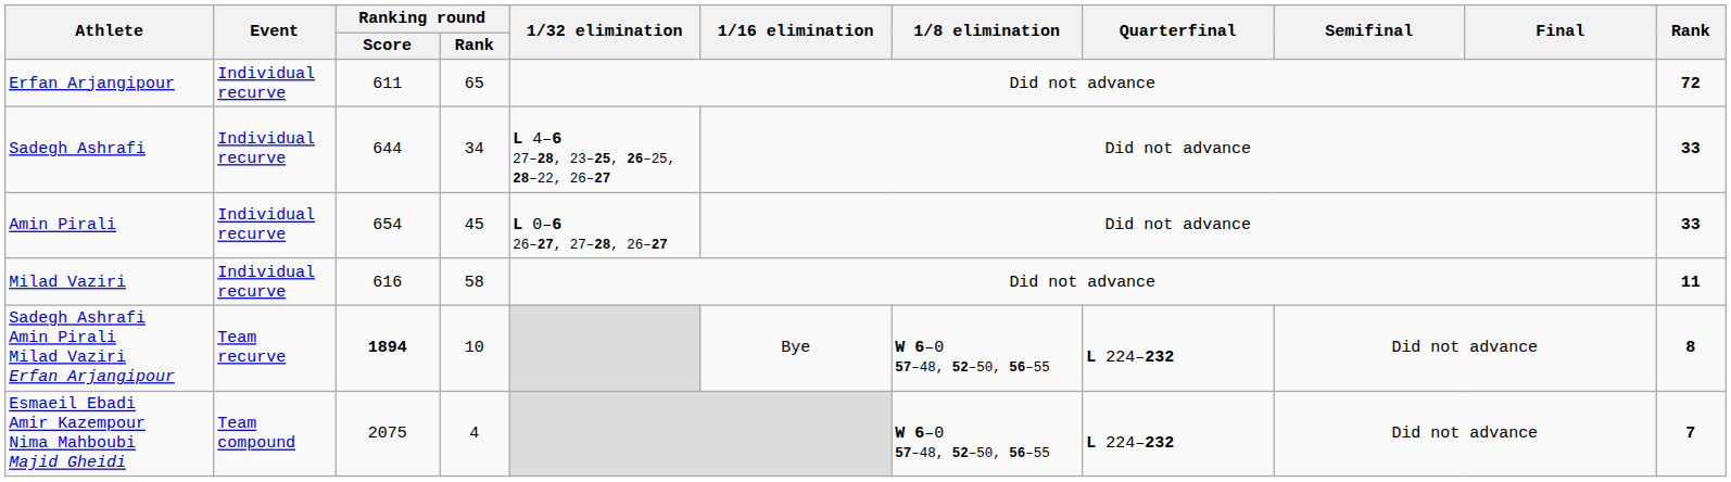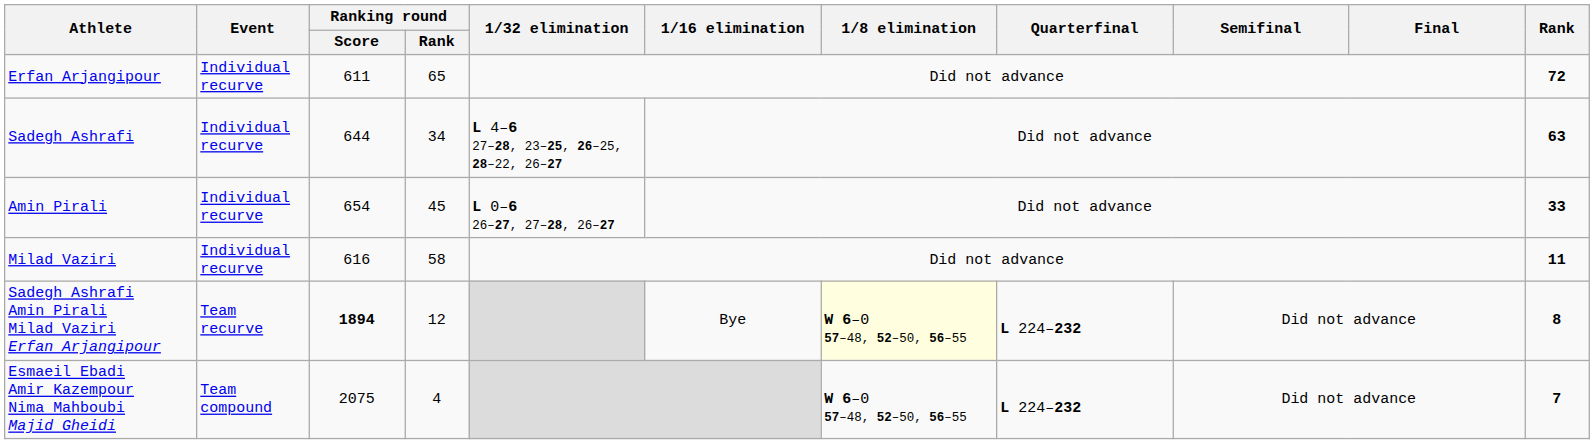 <table class="wikitable" width="98%" style="text-align:left; font-size:90%">
 <tr>
 <th rowspan="2" width="12%">Athlete</th>
 <th rowspan="2" width="7%">Event</th>
 <th colspan="2">Ranking round</th>
 <th rowspan="2" width="11%">1/32 elimination</th>
 <th rowspan="2" width="11%">1/16 elimination</th>
 <th rowspan="2" width="11%">1/8 elimination</th>
 <th rowspan="2" width="11%">Quarterfinal</th>
 <th rowspan="2" width="11%">Semifinal</th>
 <th rowspan="2" width="11%">Final</th>
 <th rowspan="2" width="4%">Rank</th>
 </tr>
 <tr>
 <th width="6%">Score</th>
 <th width="4%">Rank</th>
 </tr>
 <tr>
 <td><a href='#'>Erfan Arjangipour</a></td>
 <td><a href='#'>Individual recurve</a></td>
 <td align=center>611</td>
 <td align=center>65</td>
 <td colspan=6 align=center>Did not advance</td>
 <td align=center><strong>72</strong></td>
 </tr>
 <tr>
 <td><a href='#'>Sadegh Ashrafi</a></td>
 <td><a href='#'>Individual recurve</a></td>
 <td align=center>644</td>
 <td align=center>34 <strong></strong></td>
 <td><br><strong>L</strong> 4–<strong>6</strong><br><small>27–<strong>28</strong>, 23–<strong>25</strong>, <strong>26</strong>–25, <strong>28</strong>–22, 26–<strong>27</strong></small></td>
 <td colspan=5 align=center>Did not advance</td>
-<td align=center><strong>33</strong></td>
+<td align=center><strong>63</strong></td>
 </tr>
 <tr>
 <td><a href='#'>Amin Pirali</a></td>
 <td><a href='#'>Individual recurve</a></td>
 <td align=center>654</td>
 <td align=center>45 <strong></strong></td>
 <td><br><strong>L</strong> 0–<strong>6</strong><br><small>26–<strong>27</strong>, 27–<strong>28</strong>, 26–<strong>27</strong></small></td>
 <td colspan=5 align=center>Did not advance</td>
 <td align=center><strong>33</strong></td>
 </tr>
 <tr>
 <td><a href='#'>Milad Vaziri</a></td>
 <td><a href='#'>Individual recurve</a></td>
 <td align=center>616</td>
 <td align=center>58</td>
 <td colspan=6 align=center>Did not advance</td>
 <td align=center><strong>11</strong></td>
 </tr>
 <tr>
 <td><a href='#'>Sadegh Ashrafi</a><br><a href='#'>Amin Pirali</a><br><a href='#'>Milad Vaziri</a><br><em><a href='#'>Erfan Arjangipour</a></em></td>
 <td><a href='#'>Team recurve</a></td>
 <td align=center><strong>1894</strong></td>
-<td align=center>10 <strong></strong></td>
+<td align=center>12 <strong></strong></td>
 <td bgcolor=#DCDCDC></td>
 <td align=center>Bye</td>
-<td><br><strong>W</strong> <strong>6</strong>–0<br><small><strong>57</strong>–48, <strong>52</strong>–50, <strong>56</strong>–55</small></td>
+<td style="background: lightyellow;"><br><strong>W</strong> <strong>6</strong>–0<br><small><strong>57</strong>–48, <strong>52</strong>–50, <strong>56</strong>–55</small></td>
 <td><br><strong>L</strong> 224–<strong>232</strong></td>
 <td colspan=2 align=center>Did not advance</td>
 <td align=center><strong>8</strong></td>
 </tr>
 <tr>
 <td><a href='#'>Esmaeil Ebadi</a><br><a href='#'>Amir Kazempour</a><br><a href='#'>Nima Mahboubi</a><br><em><a href='#'>Majid Gheidi</a></em></td>
 <td><a href='#'>Team compound</a></td>
 <td align=center>2075</td>
 <td align=center>4 <strong></strong></td>
 <td colspan=2 bgcolor=#DCDCDC></td>
 <td><br><strong>W</strong> <strong>6</strong>–0<br><small><strong>57</strong>–48, <strong>52</strong>–50, <strong>56</strong>–55</small></td>
 <td><br><strong>L</strong> 224–<strong>232</strong></td>
 <td colspan=2 align=center>Did not advance</td>
 <td align=center><strong>7</strong></td>
 </tr>
 </table>
